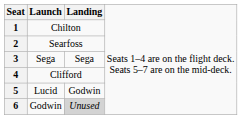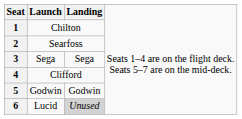 <table class="wikitable" style="text-align:center">
 <tr>
 <th>Seat</th>
 <th>Launch</th>
 <th>Landing</th>
 <td rowspan=8><br>Seats 1–4 are on the flight deck.<br>Seats 5–7 are on the mid-deck.</td>
 </tr>
 <tr>
 <th>1</th>
 <td colspan=2>Chilton</td>
 </tr>
 <tr>
 <th>2</th>
 <td colspan=2>Searfoss</td>
 </tr>
 <tr>
 <th>3</th>
 <td>Sega</td>
 <td>Sega</td>
 </tr>
 <tr>
 <th>4</th>
 <td colspan=2>Clifford</td>
 </tr>
 <tr>
 <th>5</th>
-<td>Lucid</td>
+<td>Godwin</td>
 <td>Godwin</td>
 </tr>
 <tr>
 <th>6</th>
-<td>Godwin</td>
+<td>Lucid</td>
 <td style="background-color:lightgray"><em>Unused</em></td>
 </tr>
 </table>
